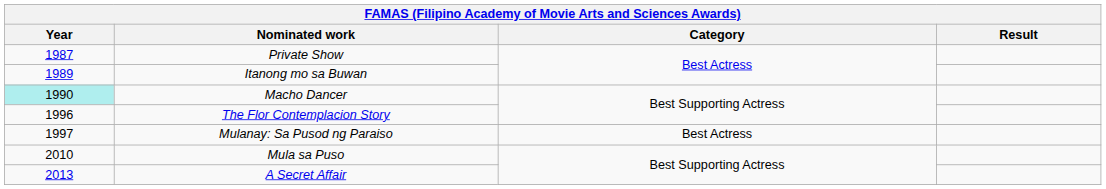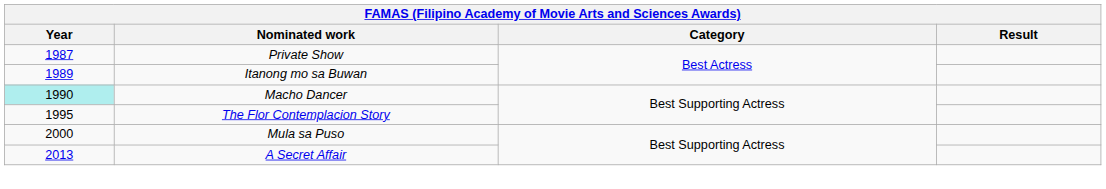 <table class="wikitable sortable" style="width:70%;">
 <tr>
 <th colspan="4" style="text-align:center;"><strong><a href='#'>FAMAS (Filipino Academy of Movie Arts and Sciences Awards)</a></strong></th>
 </tr>
 <tr>
 <th style="width:10%;">Year</th>
 <th style="width:35%;">Nominated work</th>
 <th style="width:40%;">Category</th>
 <th style="width:15%;">Result</th>
 </tr>
 <tr>
 <td style="text-align:center;"><a href='#'>1987</a></td>
 <td style="text-align:center;"><em>Private Show</em></td>
 <td rowspan="2" style="text-align:center;"><a href='#'>Best Actress</a></td>
 <td></td>
 </tr>
 <tr>
 <td style="text-align:center;"><a href='#'>1989</a></td>
 <td style="text-align:center;"><em>Itanong mo sa Buwan</em></td>
 <td></td>
 </tr>
 <tr>
 <td style="background: paleturquoise; text-align:center;">1990</td>
 <td style="text-align:center;"><em>Macho Dancer</em></td>
 <td rowspan="2" style="text-align:center;">Best Supporting Actress</td>
 <td></td>
 </tr>
 <tr>
-<td style="text-align:center;">1996</td>
+<td style="text-align:center;">1995</td>
 <td style="text-align:center;"><em><a href='#'>The Flor Contemplacion Story</a></em></td>
 <td></td>
 </tr>
 <tr>
-<td style="text-align:center;">1997</td>
-<td style="text-align:center;"><em>Mulanay: Sa Pusod ng Paraiso</em></td>
-<td style="text-align:center;">Best Actress</td>
-<td></td>
-</tr>
-<tr>
-<td style="text-align:center;">2010</td>
+<td style="text-align:center;">2000</td>
 <td style="text-align:center;"><em>Mula sa Puso</em></td>
 <td rowspan="2" style="text-align:center;">Best Supporting Actress</td>
 <td></td>
 </tr>
 <tr>
 <td style="text-align:center;"><a href='#'>2013</a></td>
 <td style="text-align:center;"><em><a href='#'>A Secret Affair</a></em></td>
 <td></td>
 </tr>
 </table>
